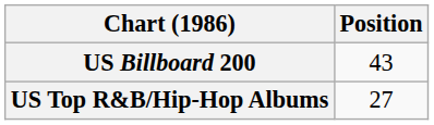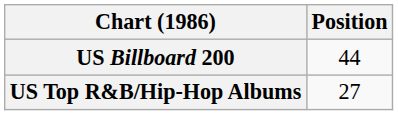 <table class="wikitable plainrowheaders" style="text-align:center">
 <tr>
 <th scope="col">Chart (1986)</th>
 <th scope="col">Position</th>
 </tr>
 <tr>
 <th scope="row">US <em>Billboard</em> 200</th>
-<td>43</td>
+<td>44</td>
 </tr>
 <tr>
 <th scope="row">US Top R&B/Hip-Hop Albums</th>
 <td>27</td>
 </tr>
 </table>
